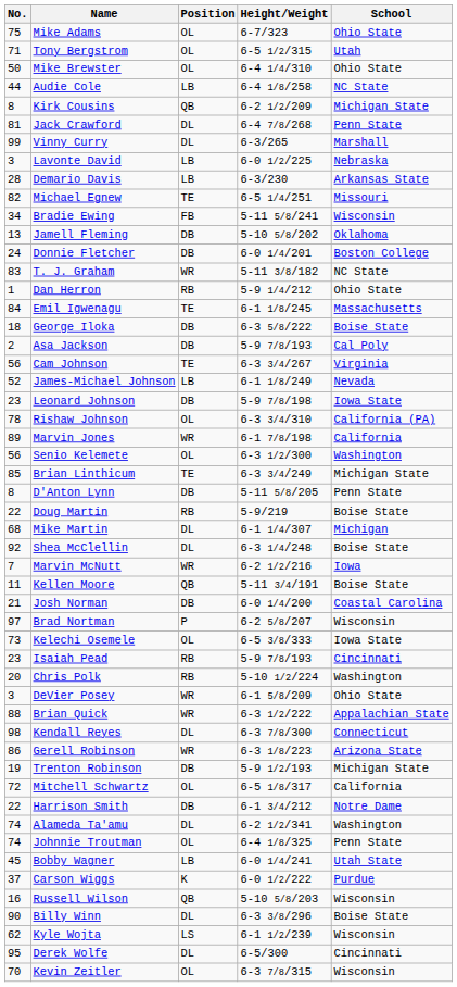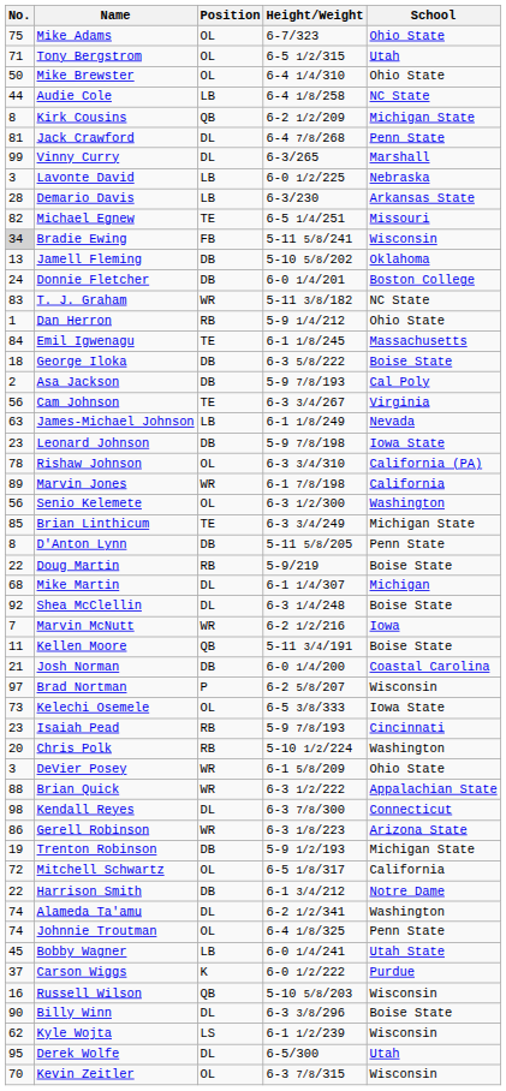 <table class="wikitable sortable">
 <tr>
 <th>No.</th>
 <th>Name</th>
 <th>Position</th>
 <th>Height/Weight</th>
 <th>School</th>
 </tr>
 <tr>
 <td>75</td>
 <td><a href='#'>Mike Adams</a></td>
 <td>OL</td>
 <td>6-7/323</td>
 <td><a href='#'>Ohio State</a></td>
 </tr>
 <tr>
 <td>71</td>
 <td><a href='#'>Tony Bergstrom</a></td>
 <td>OL</td>
 <td>6-5 <small>1/2</small>/315</td>
 <td><a href='#'>Utah</a></td>
 </tr>
 <tr>
 <td>50</td>
 <td><a href='#'>Mike Brewster</a></td>
 <td>OL</td>
 <td>6-4 <small>1/4</small>/310</td>
 <td>Ohio State</td>
 </tr>
 <tr>
 <td>44</td>
 <td><a href='#'>Audie Cole</a></td>
 <td>LB</td>
 <td>6-4 <small>1/8</small>/258</td>
 <td><a href='#'>NC State</a></td>
 </tr>
 <tr>
 <td>8</td>
 <td><a href='#'>Kirk Cousins</a></td>
 <td>QB</td>
 <td>6-2 <small>1/2</small>/209</td>
 <td><a href='#'>Michigan State</a></td>
 </tr>
 <tr>
 <td>81</td>
 <td><a href='#'>Jack Crawford</a></td>
 <td>DL</td>
 <td>6-4 <small>7/8</small>/268</td>
 <td><a href='#'>Penn State</a></td>
 </tr>
 <tr>
 <td>99</td>
 <td><a href='#'>Vinny Curry</a></td>
 <td>DL</td>
 <td>6-3/265</td>
 <td><a href='#'>Marshall</a></td>
 </tr>
 <tr>
 <td>3</td>
 <td><a href='#'>Lavonte David</a></td>
 <td>LB</td>
 <td>6-0 <small>1/2</small>/225</td>
 <td><a href='#'>Nebraska</a></td>
 </tr>
 <tr>
 <td>28</td>
 <td><a href='#'>Demario Davis</a></td>
 <td>LB</td>
 <td>6-3/230</td>
 <td><a href='#'>Arkansas State</a></td>
 </tr>
 <tr>
 <td>82</td>
 <td><a href='#'>Michael Egnew</a></td>
 <td>TE</td>
 <td>6-5 <small>1/4</small>/251</td>
 <td><a href='#'>Missouri</a></td>
 </tr>
 <tr>
-<td>34</td>
+<td style="background: lightgrey;">34</td>
 <td><a href='#'>Bradie Ewing</a></td>
 <td>FB</td>
 <td>5-11 <small>5/8</small>/241</td>
 <td><a href='#'>Wisconsin</a></td>
 </tr>
 <tr>
 <td>13</td>
 <td><a href='#'>Jamell Fleming</a></td>
 <td>DB</td>
 <td>5-10 <small>5/8</small>/202</td>
 <td><a href='#'>Oklahoma</a></td>
 </tr>
 <tr>
 <td>24</td>
 <td><a href='#'>Donnie Fletcher</a></td>
 <td>DB</td>
 <td>6-0 <small>1/4</small>/201</td>
 <td><a href='#'>Boston College</a></td>
 </tr>
 <tr>
 <td>83</td>
 <td><a href='#'>T. J. Graham</a></td>
 <td>WR</td>
 <td>5-11 <small>3/8</small>/182</td>
 <td>NC State</td>
 </tr>
 <tr>
 <td>1</td>
 <td><a href='#'>Dan Herron</a></td>
 <td>RB</td>
 <td>5-9 <small>1/4</small>/212</td>
 <td>Ohio State</td>
 </tr>
 <tr>
 <td>84</td>
 <td><a href='#'>Emil Igwenagu</a></td>
 <td>TE</td>
 <td>6-1 <small>1/8</small>/245</td>
 <td><a href='#'>Massachusetts</a></td>
 </tr>
 <tr>
 <td>18</td>
 <td><a href='#'>George Iloka</a></td>
 <td>DB</td>
 <td>6-3 <small>5/8</small>/222</td>
 <td><a href='#'>Boise State</a></td>
 </tr>
 <tr>
 <td>2</td>
 <td><a href='#'>Asa Jackson</a></td>
 <td>DB</td>
 <td>5-9 <small>7/8</small>/193</td>
 <td><a href='#'>Cal Poly</a></td>
 </tr>
 <tr>
 <td>56</td>
 <td><a href='#'>Cam Johnson</a></td>
 <td>TE</td>
 <td>6-3 <small>3/4</small>/267</td>
 <td><a href='#'>Virginia</a></td>
 </tr>
 <tr>
-<td>52</td>
+<td>63</td>
 <td><a href='#'>James-Michael Johnson</a></td>
 <td>LB</td>
 <td>6-1 <small>1/8</small>/249</td>
 <td><a href='#'>Nevada</a></td>
 </tr>
 <tr>
 <td>23</td>
 <td><a href='#'>Leonard Johnson</a></td>
 <td>DB</td>
 <td>5-9 <small>7/8</small>/198</td>
 <td><a href='#'>Iowa State</a></td>
 </tr>
 <tr>
 <td>78</td>
 <td><a href='#'>Rishaw Johnson</a></td>
 <td>OL</td>
 <td>6-3 <small>3/4</small>/310</td>
 <td><a href='#'>California (PA)</a></td>
 </tr>
 <tr>
 <td>89</td>
 <td><a href='#'>Marvin Jones</a></td>
 <td>WR</td>
 <td>6-1 <small>7/8</small>/198</td>
 <td><a href='#'>California</a></td>
 </tr>
 <tr>
 <td>56</td>
 <td><a href='#'>Senio Kelemete</a></td>
 <td>OL</td>
 <td>6-3 <small>1/2</small>/300</td>
 <td><a href='#'>Washington</a></td>
 </tr>
 <tr>
 <td>85</td>
 <td><a href='#'>Brian Linthicum</a></td>
 <td>TE</td>
 <td>6-3 <small>3/4</small>/249</td>
 <td>Michigan State</td>
 </tr>
 <tr>
 <td>8</td>
 <td><a href='#'>D'Anton Lynn</a></td>
 <td>DB</td>
 <td>5-11 <small>5/8</small>/205</td>
 <td>Penn State</td>
 </tr>
 <tr>
 <td>22</td>
 <td><a href='#'>Doug Martin</a></td>
 <td>RB</td>
 <td>5-9/219</td>
 <td>Boise State</td>
 </tr>
 <tr>
 <td>68</td>
 <td><a href='#'>Mike Martin</a></td>
 <td>DL</td>
 <td>6-1 <small>1/4</small>/307</td>
 <td><a href='#'>Michigan</a></td>
 </tr>
 <tr>
 <td>92</td>
 <td><a href='#'>Shea McClellin</a></td>
 <td>DL</td>
 <td>6-3 <small>1/4</small>/248</td>
 <td>Boise State</td>
 </tr>
 <tr>
 <td>7</td>
 <td><a href='#'>Marvin McNutt</a></td>
 <td>WR</td>
 <td>6-2 <small>1/2</small>/216</td>
 <td><a href='#'>Iowa</a></td>
 </tr>
 <tr>
 <td>11</td>
 <td><a href='#'>Kellen Moore</a></td>
 <td>QB</td>
 <td>5-11 <small>3/4</small>/191</td>
 <td>Boise State</td>
 </tr>
 <tr>
 <td>21</td>
 <td><a href='#'>Josh Norman</a></td>
 <td>DB</td>
 <td>6-0 <small>1/4</small>/200</td>
 <td><a href='#'>Coastal Carolina</a></td>
 </tr>
 <tr>
 <td>97</td>
 <td><a href='#'>Brad Nortman</a></td>
 <td>P</td>
 <td>6-2 <small>5/8</small>/207</td>
 <td>Wisconsin</td>
 </tr>
 <tr>
 <td>73</td>
 <td><a href='#'>Kelechi Osemele</a></td>
 <td>OL</td>
 <td>6-5 <small>3/8</small>/333</td>
 <td>Iowa State</td>
 </tr>
 <tr>
 <td>23</td>
 <td><a href='#'>Isaiah Pead</a></td>
 <td>RB</td>
 <td>5-9 <small>7/8</small>/193</td>
 <td><a href='#'>Cincinnati</a></td>
 </tr>
 <tr>
 <td>20</td>
 <td><a href='#'>Chris Polk</a></td>
 <td>RB</td>
 <td>5-10 <small>1/2</small>/224</td>
 <td>Washington</td>
 </tr>
 <tr>
 <td>3</td>
 <td><a href='#'>DeVier Posey</a></td>
 <td>WR</td>
 <td>6-1 <small>5/8</small>/209</td>
 <td>Ohio State</td>
 </tr>
 <tr>
 <td>88</td>
 <td><a href='#'>Brian Quick</a></td>
 <td>WR</td>
 <td>6-3 <small>1/2</small>/222</td>
 <td><a href='#'>Appalachian State</a></td>
 </tr>
 <tr>
 <td>98</td>
 <td><a href='#'>Kendall Reyes</a></td>
 <td>DL</td>
 <td>6-3 <small>7/8</small>/300</td>
 <td><a href='#'>Connecticut</a></td>
 </tr>
 <tr>
 <td>86</td>
 <td><a href='#'>Gerell Robinson</a></td>
 <td>WR</td>
 <td>6-3 <small>1/8</small>/223</td>
 <td><a href='#'>Arizona State</a></td>
 </tr>
 <tr>
 <td>19</td>
 <td><a href='#'>Trenton Robinson</a></td>
 <td>DB</td>
 <td>5-9 <small>1/2</small>/193</td>
 <td>Michigan State</td>
 </tr>
 <tr>
 <td>72</td>
 <td><a href='#'>Mitchell Schwartz</a></td>
 <td>OL</td>
 <td>6-5 <small>1/8</small>/317</td>
 <td>California</td>
 </tr>
 <tr>
 <td>22</td>
 <td><a href='#'>Harrison Smith</a></td>
 <td>DB</td>
 <td>6-1 <small>3/4</small>/212</td>
 <td><a href='#'>Notre Dame</a></td>
 </tr>
 <tr>
 <td>74</td>
 <td><a href='#'>Alameda Ta'amu</a></td>
 <td>DL</td>
 <td>6-2 <small>1/2</small>/341</td>
 <td>Washington</td>
 </tr>
 <tr>
 <td>74</td>
 <td><a href='#'>Johnnie Troutman</a></td>
 <td>OL</td>
 <td>6-4 <small>1/8</small>/325</td>
 <td>Penn State</td>
 </tr>
 <tr>
 <td>45</td>
 <td><a href='#'>Bobby Wagner</a></td>
 <td>LB</td>
 <td>6-0 <small>1/4</small>/241</td>
 <td><a href='#'>Utah State</a></td>
 </tr>
 <tr>
 <td>37</td>
 <td><a href='#'>Carson Wiggs</a></td>
 <td>K</td>
 <td>6-0 <small>1/2</small>/222</td>
 <td><a href='#'>Purdue</a></td>
 </tr>
 <tr>
 <td>16</td>
 <td><a href='#'>Russell Wilson</a></td>
 <td>QB</td>
 <td>5-10 <small>5/8</small>/203</td>
 <td>Wisconsin</td>
 </tr>
 <tr>
 <td>90</td>
 <td><a href='#'>Billy Winn</a></td>
 <td>DL</td>
 <td>6-3 <small>3/8</small>/296</td>
 <td>Boise State</td>
 </tr>
 <tr>
 <td>62</td>
 <td><a href='#'>Kyle Wojta</a></td>
 <td>LS</td>
 <td>6-1 <small>1/2</small>/239</td>
 <td>Wisconsin</td>
 </tr>
 <tr>
 <td>95</td>
 <td><a href='#'>Derek Wolfe</a></td>
 <td>DL</td>
 <td>6-5/300</td>
-<td>Cincinnati</td>
+<td><a href='#'>Utah</a></td>
 </tr>
 <tr>
 <td>70</td>
 <td><a href='#'>Kevin Zeitler</a></td>
 <td>OL</td>
 <td>6-3 <small>7/8</small>/315</td>
 <td>Wisconsin</td>
 </tr>
 </table>
